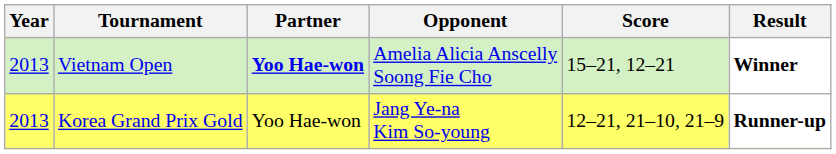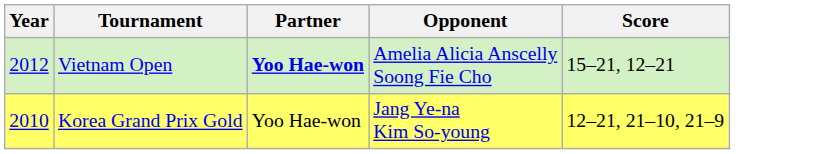 <table class="sortable wikitable" style="font-size: 90%;">
 <tr>
 <th>Year</th>
 <th>Tournament</th>
 <th>Partner</th>
 <th>Opponent</th>
 <th>Score</th>
-<th>Result</th>
 </tr>
 <tr style="background:#D4F1C5">
-<td align="center"><a href='#'>2013</a></td>
+<td align="center"><a href='#'>2012</a></td>
 <td align="left"><a href='#'>Vietnam Open</a></td>
 <td align="left"><strong> <a href='#'>Yoo Hae-won</a></strong></td>
 <td align="left"> <a href='#'>Amelia Alicia Anscelly</a> <br>  <a href='#'>Soong Fie Cho</a></td>
 <td align="left">15–21, 12–21</td>
-<td style="text-align:left; background:white"> <strong>Winner</strong></td>
 </tr>
 <tr style="background:#FFFF67">
-<td align="center"><a href='#'>2013</a></td>
+<td align="center"><a href='#'>2010</a></td>
 <td align="left"><a href='#'>Korea Grand Prix Gold</a></td>
 <td align="left"> Yoo Hae-won</td>
 <td align="left"> <a href='#'>Jang Ye-na</a> <br>  <a href='#'>Kim So-young</a></td>
 <td align="left">12–21, 21–10, 21–9</td>
-<td style="text-align:left; background:white"> <strong>Runner-up</strong></td>
 </tr>
 </table>
